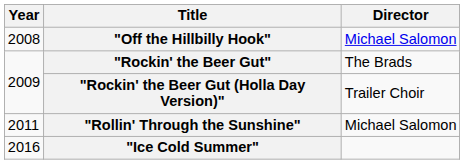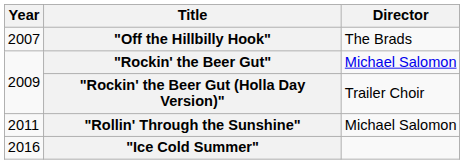 <table class="wikitable plainrowheaders">
 <tr>
 <th>Year</th>
 <th style="width:20em;">Title</th>
 <th>Director</th>
 </tr>
 <tr>
-<td>2008</td>
+<td>2007</td>
 <th scope="row">"Off the Hillbilly Hook"</th>
-<td><a href='#'>Michael Salomon</a></td>
+<td>The Brads</td>
 </tr>
 <tr>
 <td rowspan="2">2009</td>
 <th scope="row">"Rockin' the Beer Gut"</th>
-<td>The Brads</td>
+<td><a href='#'>Michael Salomon</a></td>
 </tr>
 <tr>
 <th scope="row">"Rockin' the Beer Gut (Holla Day Version)"</th>
 <td>Trailer Choir</td>
 </tr>
 <tr>
 <td>2011</td>
 <th scope="row">"Rollin' Through the Sunshine"</th>
 <td>Michael Salomon</td>
 </tr>
 <tr>
 <td>2016</td>
 <th scope="row">"Ice Cold Summer"</th>
 <td></td>
 </tr>
 </table>
